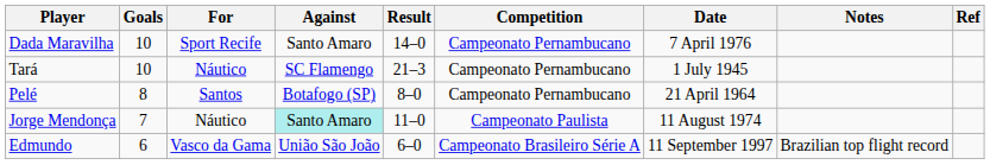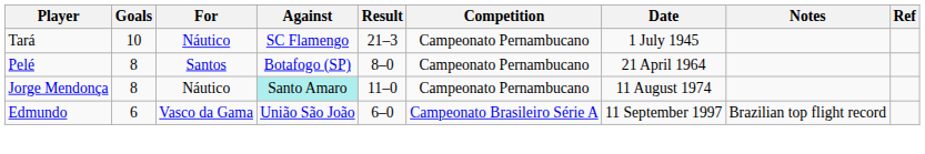 <table class="wikitable" style="text-align:center;">
 <tr>
 <th>Player</th>
 <th>Goals</th>
 <th>For</th>
 <th>Against</th>
 <th>Result</th>
 <th>Competition</th>
 <th>Date</th>
 <th>Notes</th>
 <th>Ref</th>
-</tr>
-<tr>
-<td align="left"><a href='#'>Dada Maravilha</a></td>
-<td>10</td>
-<td><a href='#'>Sport Recife</a></td>
-<td>Santo Amaro</td>
-<td>14–0</td>
-<td><a href='#'>Campeonato Pernambucano</a></td>
-<td>7 April 1976</td>
-<td></td>
-<td></td>
 </tr>
 <tr>
 <td align="left">Tará</td>
 <td>10</td>
 <td><a href='#'>Náutico</a></td>
 <td><a href='#'>SC Flamengo</a></td>
 <td>21–3</td>
 <td>Campeonato Pernambucano</td>
 <td>1 July 1945</td>
 <td></td>
 <td></td>
 </tr>
 <tr>
 <td align="left"><a href='#'>Pelé</a></td>
 <td>8</td>
 <td><a href='#'>Santos</a></td>
 <td><a href='#'>Botafogo (SP)</a></td>
 <td>8–0</td>
 <td>Campeonato Pernambucano</td>
 <td>21 April 1964</td>
 <td></td>
 <td></td>
 </tr>
 <tr>
 <td align="left"><a href='#'>Jorge Mendonça</a></td>
-<td>7</td>
+<td>8</td>
 <td>Náutico</td>
 <td style="background: paleturquoise;">Santo Amaro</td>
 <td>11–0</td>
-<td><a href='#'>Campeonato Paulista</a></td>
+<td>Campeonato Pernambucano</td>
 <td>11 August 1974</td>
 <td></td>
 <td></td>
 </tr>
 <tr>
 <td align="left"><a href='#'>Edmundo</a></td>
 <td>6</td>
 <td><a href='#'>Vasco da Gama</a></td>
 <td><a href='#'>União São João</a></td>
 <td>6–0</td>
 <td><a href='#'>Campeonato Brasileiro Série A</a></td>
 <td>11 September 1997</td>
 <td>Brazilian top flight record</td>
 <td></td>
 </tr>
 </table>
